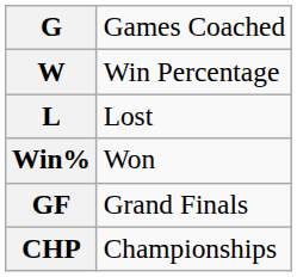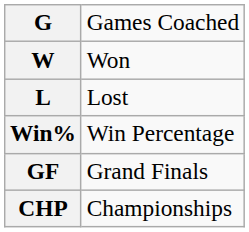 <table class="wikitable">
 <tr>
 <th>G</th>
 <td>Games Coached</td>
 </tr>
 <tr>
 <th>W</th>
-<td>Win Percentage</td>
+<td>Won</td>
 </tr>
 <tr>
 <th>L</th>
 <td>Lost</td>
 </tr>
 <tr>
 <th>Win%</th>
-<td>Won</td>
+<td>Win Percentage</td>
 </tr>
 <tr>
 <th>GF</th>
 <td>Grand Finals</td>
 </tr>
 <tr>
 <th>CHP</th>
 <td>Championships</td>
 </tr>
 </table>
